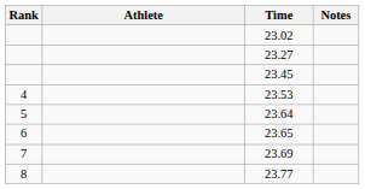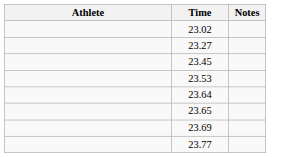 <table class="wikitable" style="text-align:center">
 <tr>
-<th width=40>Rank</th>
 <th width=250>Athlete</th>
 <th width=80>Time</th>
 <th width=50>Notes</th>
 </tr>
 <tr>
-<td></td>
 <td align=left></td>
 <td>23.02</td>
 <td></td>
 </tr>
 <tr>
-<td></td>
 <td align=left></td>
 <td>23.27</td>
 <td></td>
 </tr>
 <tr>
-<td></td>
 <td align=left></td>
 <td>23.45</td>
 <td></td>
 </tr>
 <tr>
-<td>4</td>
 <td align=left></td>
 <td>23.53</td>
 <td></td>
 </tr>
 <tr>
-<td>5</td>
 <td align=left></td>
 <td>23.64</td>
 <td></td>
 </tr>
 <tr>
-<td>6</td>
 <td align=left></td>
 <td>23.65</td>
 <td></td>
 </tr>
 <tr>
-<td>7</td>
 <td align=left></td>
 <td>23.69</td>
 <td></td>
 </tr>
 <tr>
-<td>8</td>
 <td align=left></td>
 <td>23.77</td>
 <td></td>
 </tr>
 </table>
